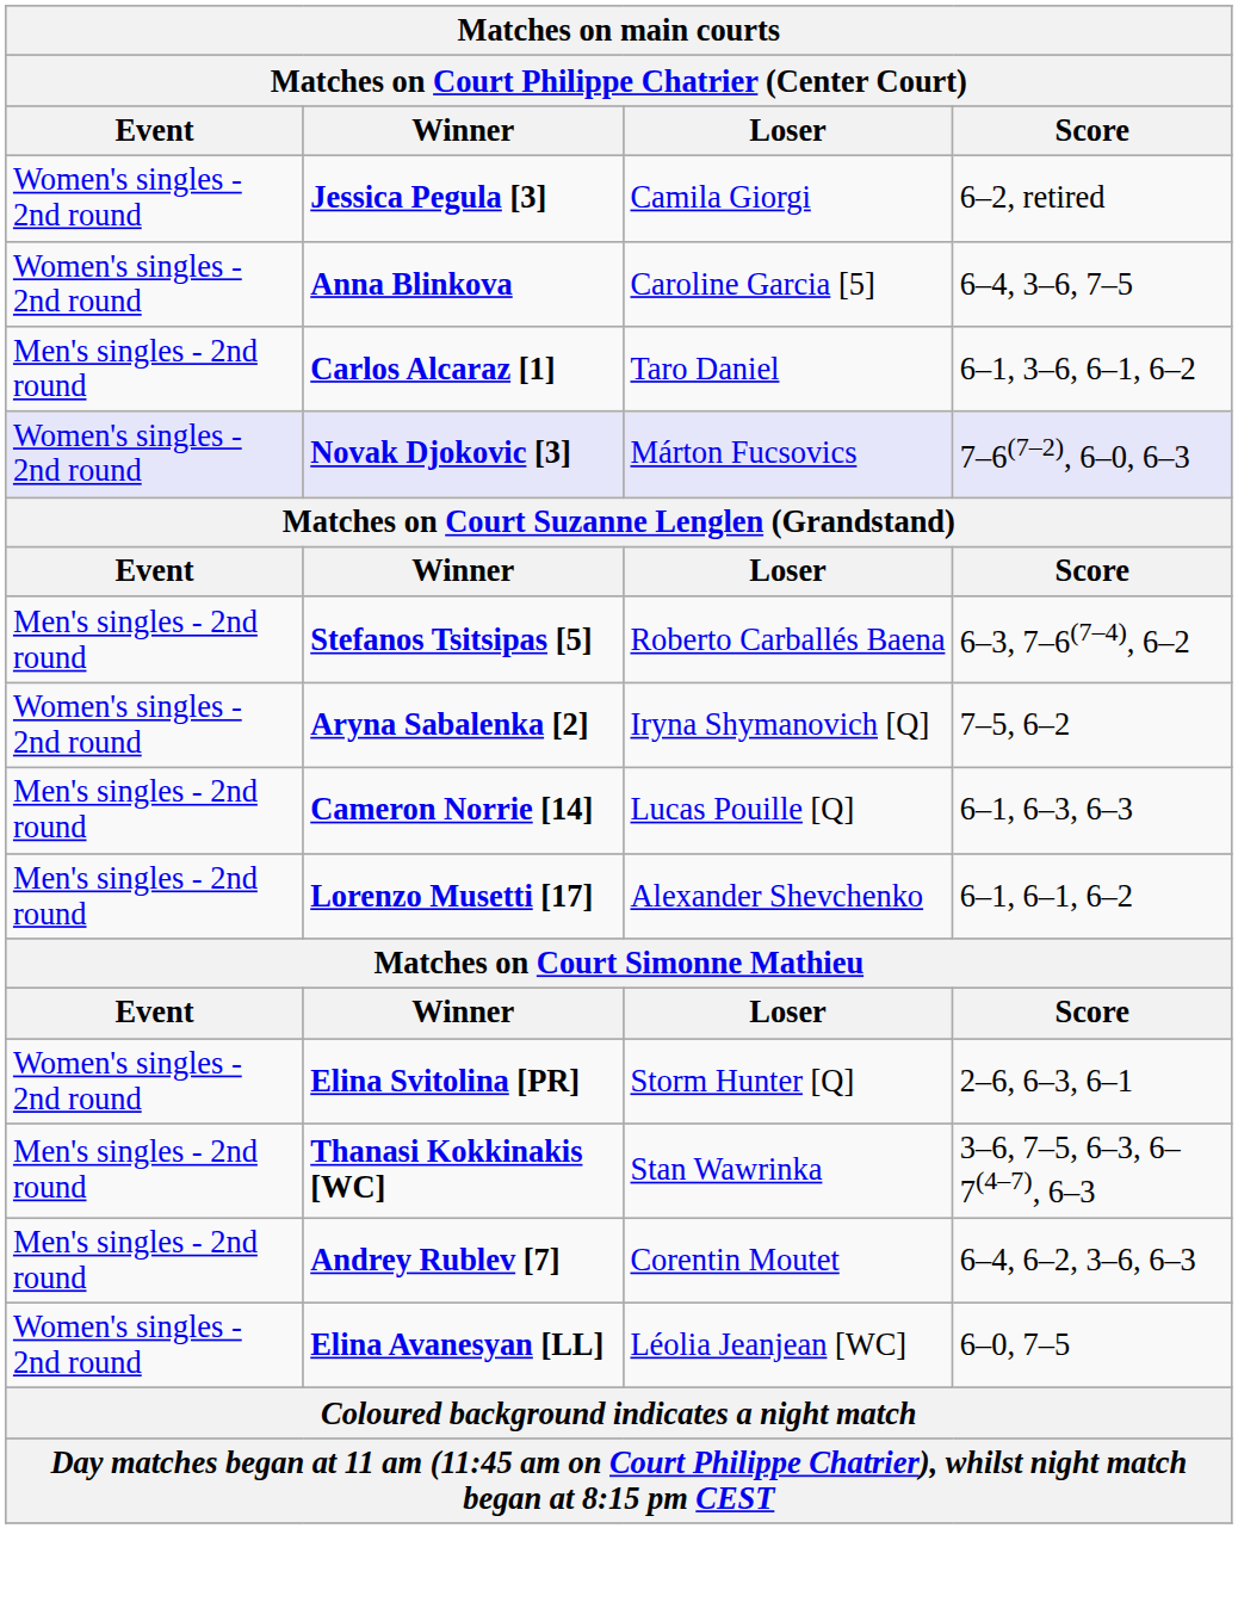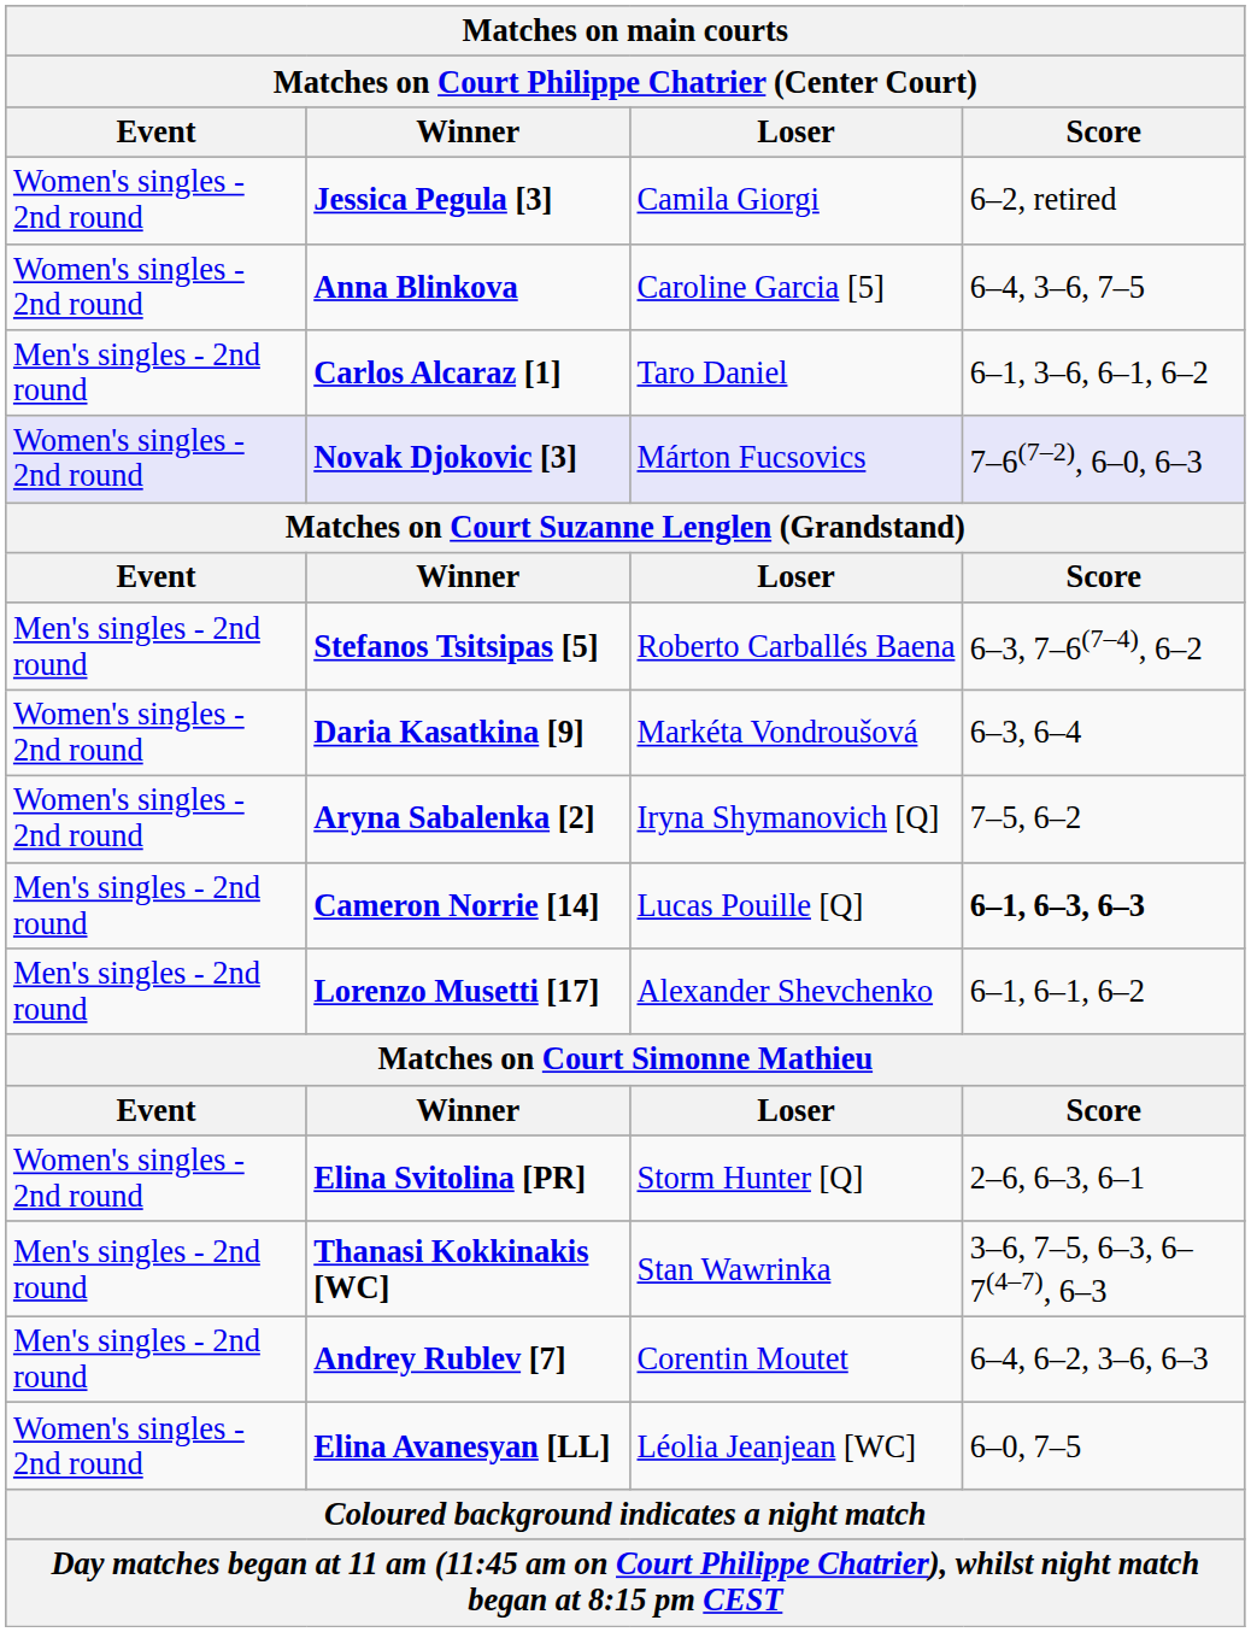 <table class="wikitable" style="margin:auto;">
 <tr>
 <th colspan=4 style=white-space:nowrap>Matches on main courts</th>
 </tr>
 <tr>
 <th colspan=4>Matches on <a href='#'>Court Philippe Chatrier</a> (Center Court)</th>
 </tr>
 <tr>
 <th width=250>Event</th>
 <th width=250>Winner</th>
 <th width=250>Loser</th>
 <th width=250>Score</th>
 </tr>
 <tr>
 <td><a href='#'>Women's singles - 2nd round</a></td>
 <td><strong> <a href='#'>Jessica Pegula</a> [3]</strong></td>
 <td> <a href='#'>Camila Giorgi</a></td>
 <td>6–2, retired</td>
 </tr>
 <tr>
 <td><a href='#'>Women's singles - 2nd round</a></td>
 <td><strong> <a href='#'>Anna Blinkova</a></strong></td>
 <td> <a href='#'>Caroline Garcia</a> [5]</td>
 <td>6–4, 3–6, 7–5</td>
 </tr>
 <tr>
 <td><a href='#'>Men's singles - 2nd round</a></td>
 <td><strong> <a href='#'>Carlos Alcaraz</a> [1]</strong></td>
 <td> <a href='#'>Taro Daniel</a></td>
 <td>6–1, 3–6, 6–1, 6–2</td>
 </tr>
 <tr style="background:lavender">
 <td><a href='#'>Women's singles - 2nd round</a></td>
 <td><strong> <a href='#'>Novak Djokovic</a> [3]</strong></td>
 <td> <a href='#'>Márton Fucsovics</a></td>
 <td>7–6<sup>(7–2)</sup>, 6–0, 6–3</td>
 </tr>
 <tr>
 <th colspan=4>Matches on <a href='#'>Court Suzanne Lenglen</a> (Grandstand)</th>
 </tr>
 <tr>
 <th width=250>Event</th>
 <th width=250>Winner</th>
 <th width=250>Loser</th>
 <th width=250>Score</th>
 </tr>
 <tr>
 <td><a href='#'>Men's singles - 2nd round</a></td>
 <td><strong> <a href='#'>Stefanos Tsitsipas</a> [5]</strong></td>
 <td> <a href='#'>Roberto Carballés Baena</a></td>
 <td>6–3, 7–6<sup>(7–4)</sup>, 6–2</td>
 </tr>
 <tr>
 <td><a href='#'>Women's singles - 2nd round</a></td>
+<td><strong> <a href='#'>Daria Kasatkina</a> [9]</strong></td>
+<td> <a href='#'>Markéta Vondroušová</a></td>
+<td>6–3, 6–4</td>
+</tr>
+<tr>
+<td><a href='#'>Women's singles - 2nd round</a></td>
 <td><strong> <a href='#'>Aryna Sabalenka</a> [2]</strong></td>
 <td> <a href='#'>Iryna Shymanovich</a> [Q]</td>
 <td>7–5, 6–2</td>
 </tr>
 <tr>
 <td><a href='#'>Men's singles - 2nd round</a></td>
 <td><strong> <a href='#'>Cameron Norrie</a> [14]</strong></td>
 <td> <a href='#'>Lucas Pouille</a> [Q]</td>
-<td>6–1, 6–3, 6–3</td>
+<td><strong>6–1, 6–3, 6–3</strong></td>
 </tr>
 <tr>
 <td><a href='#'>Men's singles - 2nd round</a></td>
 <td><strong> <a href='#'>Lorenzo Musetti</a> [17]</strong></td>
 <td> <a href='#'>Alexander Shevchenko</a></td>
 <td>6–1, 6–1, 6–2</td>
 </tr>
 <tr>
 <th colspan=4>Matches on <a href='#'>Court Simonne Mathieu</a></th>
 </tr>
 <tr>
 <th width=250>Event</th>
 <th width=250>Winner</th>
 <th width=250>Loser</th>
 <th width=250>Score</th>
 </tr>
 <tr>
 <td><a href='#'>Women's singles - 2nd round</a></td>
 <td><strong> <a href='#'>Elina Svitolina</a> [PR]</strong></td>
 <td> <a href='#'>Storm Hunter</a> [Q]</td>
 <td>2–6, 6–3, 6–1</td>
 </tr>
 <tr>
 <td><a href='#'>Men's singles - 2nd round</a></td>
 <td><strong> <a href='#'>Thanasi Kokkinakis</a> [WC]</strong></td>
 <td> <a href='#'>Stan Wawrinka</a></td>
 <td>3–6, 7–5, 6–3, 6–7<sup>(4–7)</sup>, 6–3</td>
 </tr>
 <tr>
 <td><a href='#'>Men's singles - 2nd round</a></td>
 <td><strong> <a href='#'>Andrey Rublev</a> [7]</strong></td>
 <td> <a href='#'>Corentin Moutet</a></td>
 <td>6–4, 6–2, 3–6, 6–3</td>
 </tr>
 <tr>
 <td><a href='#'>Women's singles - 2nd round</a></td>
 <td><strong> <a href='#'>Elina Avanesyan</a> [LL]</strong></td>
 <td> <a href='#'>Léolia Jeanjean</a> [WC]</td>
 <td>6–0, 7–5</td>
 </tr>
 <tr>
 <th colspan=4><em>Coloured background indicates a night match</em></th>
 </tr>
 <tr>
 <th colspan=4><em>Day matches began at 11 am (11:45 am on <a href='#'>Court Philippe Chatrier</a>), whilst night match began at 8:15 pm <a href='#'>CEST</a></em></th>
 </tr>
 </table>
